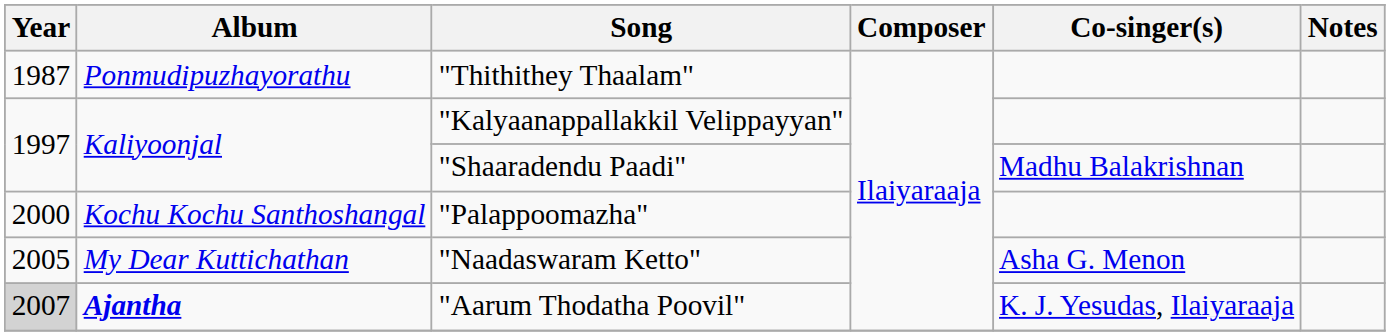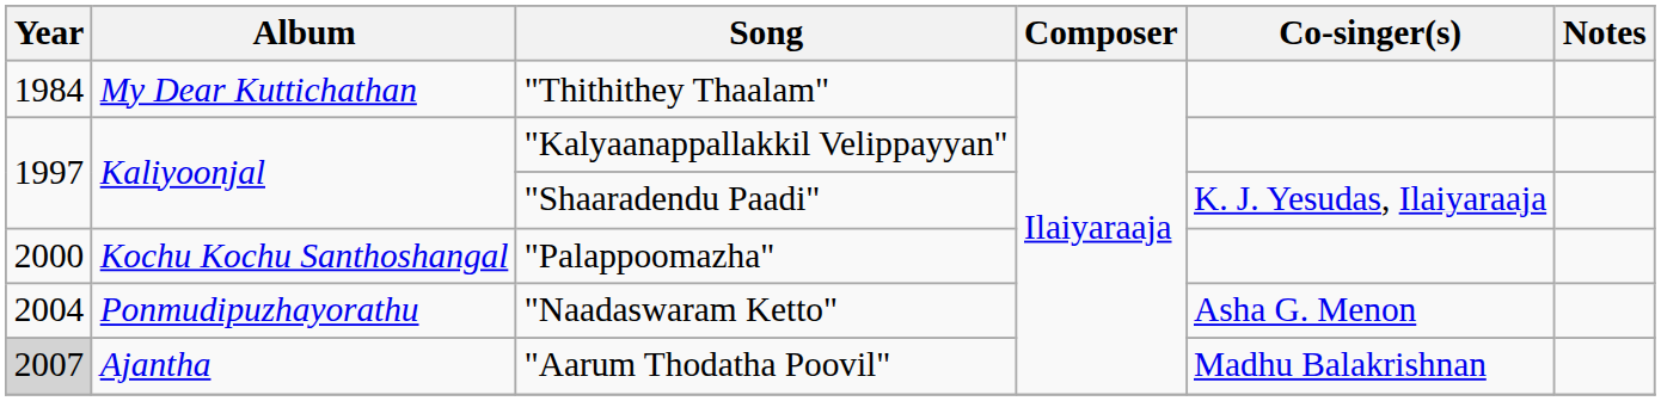 <table class="wikitable sortable">
 <tr>
 <th scope="col">Year</th>
 <th scope="col">Album</th>
 <th scope="col">Song</th>
 <th scope="col">Composer</th>
 <th scope="col">Co-singer(s)</th>
 <th scope="col" class="unsortable">Notes</th>
 </tr>
 <tr>
-<td>1987</td>
-<td><em><a href='#'>Ponmudipuzhayorathu</a></em></td>
+<td>1984</td>
+<td><em><a href='#'>My Dear Kuttichathan</a></em></td>
 <td>"Thithithey Thaalam"</td>
 <td rowspan="6"><a href='#'>Ilaiyaraaja</a></td>
 <td></td>
 <td></td>
 </tr>
 <tr>
 <td rowspan="2">1997</td>
 <td rowspan="2"><em><a href='#'>Kaliyoonjal</a></em></td>
 <td>"Kalyaanappallakkil Velippayyan"</td>
 <td></td>
 <td></td>
 </tr>
 <tr>
 <td>"Shaaradendu Paadi"</td>
-<td><a href='#'>Madhu Balakrishnan</a></td>
+<td><a href='#'>K. J. Yesudas</a>, <a href='#'>Ilaiyaraaja</a></td>
 <td></td>
 </tr>
 <tr>
 <td>2000</td>
 <td><em><a href='#'>Kochu Kochu Santhoshangal</a></em></td>
 <td>"Palappoomazha"</td>
 <td></td>
 <td></td>
 </tr>
 <tr>
-<td>2005</td>
-<td><em><a href='#'>My Dear Kuttichathan</a></em></td>
+<td>2004</td>
+<td><em><a href='#'>Ponmudipuzhayorathu</a></em></td>
 <td>"Naadaswaram Ketto"</td>
 <td><a href='#'>Asha G. Menon</a></td>
 <td></td>
 </tr>
 <tr>
 <td style="background: lightgrey;">2007</td>
-<td><strong><em><a href='#'>Ajantha</a></em></strong></td>
+<td><em><a href='#'>Ajantha</a></em></td>
 <td>"Aarum Thodatha Poovil"</td>
-<td><a href='#'>K. J. Yesudas</a>, <a href='#'>Ilaiyaraaja</a></td>
+<td><a href='#'>Madhu Balakrishnan</a></td>
 <td></td>
 </tr>
 <tr>
 </tr>
 </table>
